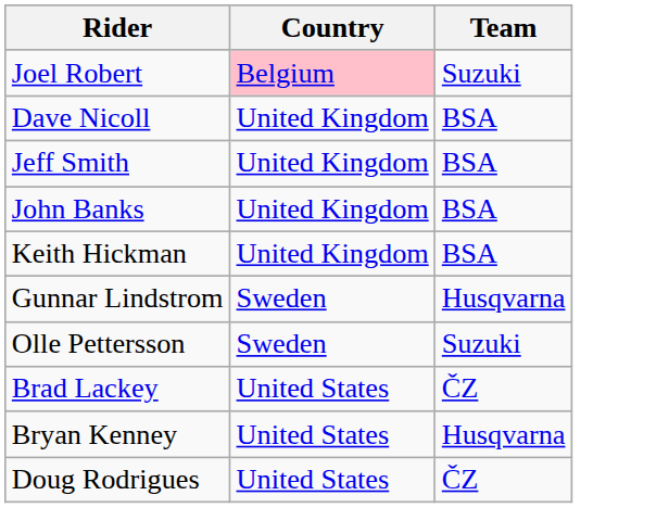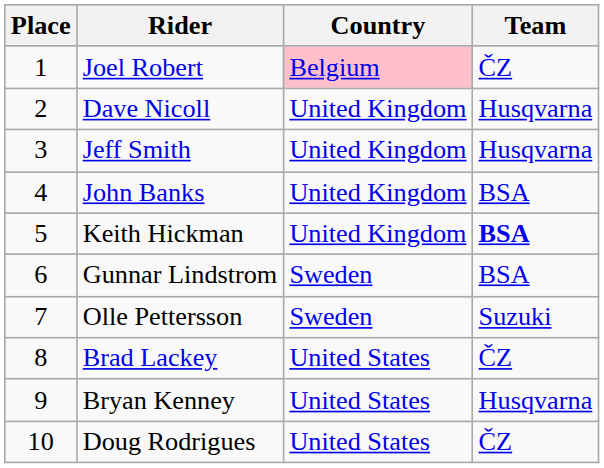 <table class="wikitable">
 <tr>
+<th>Place</th>
 <th>Rider</th>
 <th>Country</th>
 <th>Team</th>
 </tr>
 <tr>
+<td align="center">1</td>
 <td> <a href='#'>Joel Robert</a></td>
 <td style="background: pink;"><a href='#'>Belgium</a></td>
-<td><a href='#'>Suzuki</a></td>
+<td><a href='#'>ČZ</a></td>
 </tr>
 <tr>
+<td align="center">2</td>
 <td> <a href='#'>Dave Nicoll</a></td>
 <td><a href='#'>United Kingdom</a></td>
-<td><a href='#'>BSA</a></td>
+<td><a href='#'>Husqvarna</a></td>
 </tr>
 <tr>
+<td align="center">3</td>
 <td> <a href='#'>Jeff Smith</a></td>
 <td><a href='#'>United Kingdom</a></td>
-<td><a href='#'>BSA</a></td>
+<td><a href='#'>Husqvarna</a></td>
 </tr>
 <tr>
+<td align="center">4</td>
 <td> <a href='#'>John Banks</a></td>
 <td><a href='#'>United Kingdom</a></td>
 <td><a href='#'>BSA</a></td>
 </tr>
 <tr>
+<td align="center">5</td>
 <td> Keith Hickman</td>
 <td><a href='#'>United Kingdom</a></td>
+<td><strong><a href='#'>BSA</a></strong></td>
+</tr>
+<tr>
+<td align="center">6</td>
+<td> Gunnar Lindstrom</td>
+<td><a href='#'>Sweden</a></td>
 <td><a href='#'>BSA</a></td>
 </tr>
 <tr>
-<td> Gunnar Lindstrom</td>
-<td><a href='#'>Sweden</a></td>
-<td><a href='#'>Husqvarna</a></td>
-</tr>
-<tr>
+<td align="center">7</td>
 <td> Olle Pettersson</td>
 <td><a href='#'>Sweden</a></td>
 <td><a href='#'>Suzuki</a></td>
 </tr>
 <tr>
+<td align="center">8</td>
 <td> <a href='#'>Brad Lackey</a></td>
 <td><a href='#'>United States</a></td>
 <td><a href='#'>ČZ</a></td>
 </tr>
 <tr>
+<td align="center">9</td>
 <td> Bryan Kenney</td>
 <td><a href='#'>United States</a></td>
 <td><a href='#'>Husqvarna</a></td>
 </tr>
 <tr>
+<td align="center">10</td>
 <td> Doug Rodrigues</td>
 <td><a href='#'>United States</a></td>
 <td><a href='#'>ČZ</a></td>
 </tr>
 </table>
